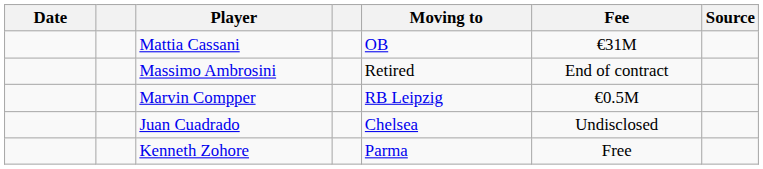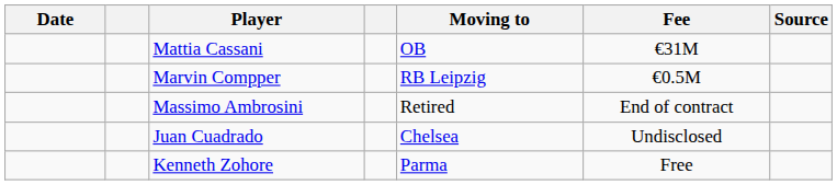 <table class="wikitable sortable">
 <tr>
 <th style="width:80px;">Date</th>
 <th style="width:30px;"></th>
 <th style="width:180px;">Player</th>
 <th style="width:20px;"></th>
 <th style="width:155px;">Moving to</th>
 <th style="width:155px;" class="unsortable">Fee</th>
 <th style="width:20px;">Source</th>
 </tr>
 <tr>
 <td></td>
 <td align=center></td>
 <td> <a href='#'>Mattia Cassani</a></td>
 <td align=center></td>
 <td> <a href='#'>OB</a></td>
 <td align=center>€31M</td>
 <td></td>
 </tr>
 <tr>
 <td></td>
 <td align=center></td>
-<td> <a href='#'>Massimo Ambrosini</a></td>
+<td> <a href='#'>Marvin Compper</a></td>
 <td align=center></td>
-<td>Retired</td>
-<td align=center>End of contract</td>
+<td> <a href='#'>RB Leipzig</a></td>
+<td align=center>€0.5M</td>
 <td></td>
 </tr>
 <tr>
 <td></td>
 <td align=center></td>
-<td> <a href='#'>Marvin Compper</a></td>
+<td> <a href='#'>Massimo Ambrosini</a></td>
 <td align=center></td>
-<td> <a href='#'>RB Leipzig</a></td>
-<td align=center>€0.5M</td>
+<td>Retired</td>
+<td align=center>End of contract</td>
 <td></td>
 </tr>
 <tr>
 <td></td>
 <td align=center></td>
 <td> <a href='#'>Juan Cuadrado</a></td>
 <td align=center></td>
 <td> <a href='#'>Chelsea</a></td>
 <td align=center>Undisclosed</td>
 <td></td>
 </tr>
 <tr>
 <td></td>
 <td align=center></td>
 <td> <a href='#'>Kenneth Zohore</a></td>
 <td align=center></td>
 <td> <a href='#'>Parma</a></td>
 <td align=center>Free</td>
 <td></td>
 </tr>
 </table>
